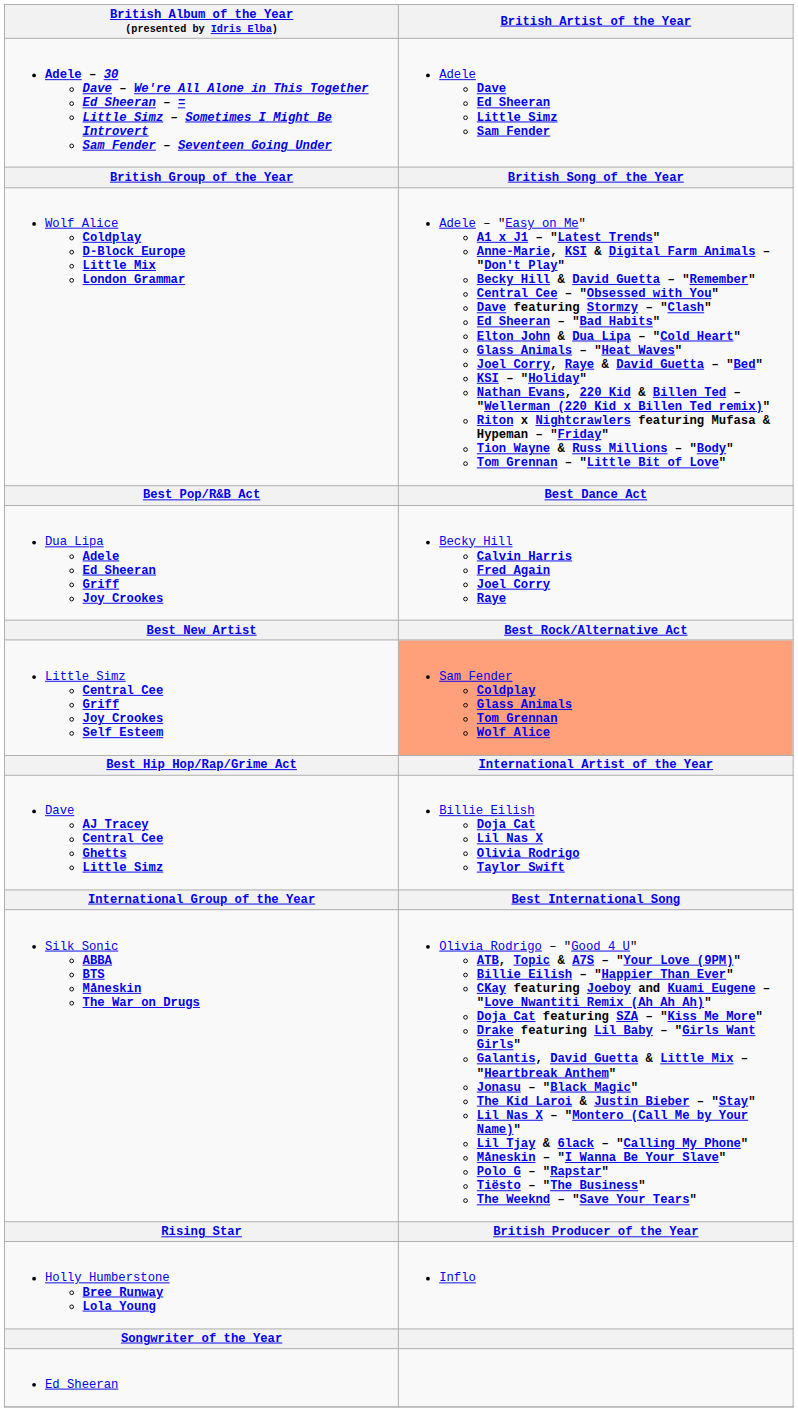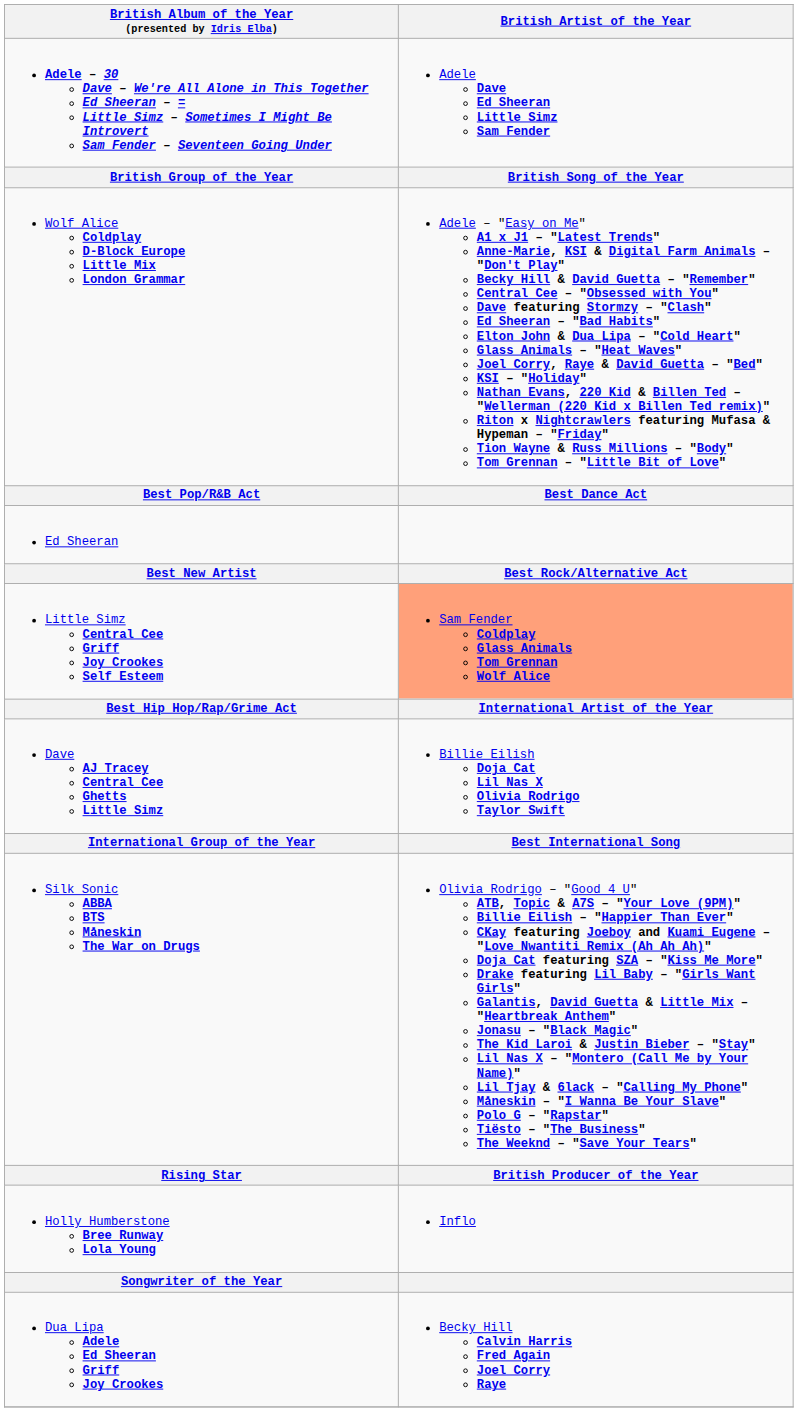 <table class="wikitable" style="width:95%">
 <tr>
 <th width="50%"><a href='#'>British Album of the Year</a><br><small>(presented by <a href='#'>Idris Elba</a>)</small></th>
 <th width="50%"><a href='#'>British Artist of the Year</a><br></th>
 </tr>
 <tr>
 <td valign="top"><br><ul><li><strong><a href='#'>Adele</a> – <em><a href='#'>30</a><strong><em><ul><li><a href='#'>Dave</a> – </em><a href='#'>We're All Alone in This Together</a><em></li><li><a href='#'>Ed Sheeran</a> – </em><a href='#'>=</a><em></li><li><a href='#'>Little Simz</a> – </em><a href='#'>Sometimes I Might Be Introvert</a><em></li><li><a href='#'>Sam Fender</a> – </em><a href='#'>Seventeen Going Under</a><em></li></ul></li></ul></td>
 <td valign="top"><br><ul><li></strong><a href='#'>Adele</a><strong><ul><li><a href='#'>Dave</a></li><li><a href='#'>Ed Sheeran</a></li><li><a href='#'>Little Simz</a></li><li><a href='#'>Sam Fender</a></li></ul></li></ul></td>
 </tr>
 <tr>
 <th width="50%"><a href='#'>British Group of the Year</a><br></th>
 <th width="50%"><a href='#'>British Song of the Year</a><br></th>
 </tr>
 <tr>
 <td valign="top"><br><ul><li></strong><a href='#'>Wolf Alice</a><strong><ul><li><a href='#'>Coldplay</a></li><li><a href='#'>D-Block Europe</a></li><li><a href='#'>Little Mix</a></li><li><a href='#'>London Grammar</a></li></ul></li></ul></td>
 <td valign="top"><br><ul><li></strong><a href='#'>Adele</a> – "<a href='#'>Easy on Me</a>"<strong><ul><li><a href='#'>A1 x J1</a> – "<a href='#'>Latest Trends</a>"</li><li><a href='#'>Anne-Marie</a>, <a href='#'>KSI</a> & <a href='#'>Digital Farm Animals</a> – "<a href='#'>Don't Play</a>"</li><li><a href='#'>Becky Hill</a> & <a href='#'>David Guetta</a> – "<a href='#'>Remember</a>"</li><li><a href='#'>Central Cee</a> – "<a href='#'>Obsessed with You</a>"</li><li><a href='#'>Dave</a> featuring <a href='#'>Stormzy</a> – "<a href='#'>Clash</a>"</li><li><a href='#'>Ed Sheeran</a> – "<a href='#'>Bad Habits</a>"</li><li><a href='#'>Elton John</a> & <a href='#'>Dua Lipa</a> – "<a href='#'>Cold Heart</a>"</li><li><a href='#'>Glass Animals</a> – "<a href='#'>Heat Waves</a>"</li><li><a href='#'>Joel Corry</a>, <a href='#'>Raye</a> & <a href='#'>David Guetta</a> – "<a href='#'>Bed</a>"</li><li><a href='#'>KSI</a> – "<a href='#'>Holiday</a>"</li><li><a href='#'>Nathan Evans</a>, <a href='#'>220 Kid</a> & <a href='#'>Billen Ted</a> – "<a href='#'>Wellerman (220 Kid x Billen Ted remix)</a>"</li><li><a href='#'>Riton</a> x <a href='#'>Nightcrawlers</a> featuring Mufasa & Hypeman – "<a href='#'>Friday</a>"</li><li><a href='#'>Tion Wayne</a> & <a href='#'>Russ Millions</a> – "<a href='#'>Body</a>"</li><li><a href='#'>Tom Grennan</a> – "<a href='#'>Little Bit of Love</a>"</li></ul></li></ul></td>
 </tr>
 <tr>
 <th width="50%"><a href='#'>Best Pop/R&B Act</a><br></th>
 <th width="50%"><a href='#'>Best Dance Act</a><br></th>
 </tr>
 <tr>
-<td valign="top"><br><ul><li></strong><a href='#'>Dua Lipa</a><strong><ul><li><a href='#'>Adele</a></li><li><a href='#'>Ed Sheeran</a></li><li><a href='#'>Griff</a></li><li><a href='#'>Joy Crookes</a></li></ul></li></ul></td>
-<td valign="top"><br><ul><li></strong><a href='#'>Becky Hill</a><strong><ul><li><a href='#'>Calvin Harris</a></li><li><a href='#'>Fred Again</a></li><li><a href='#'>Joel Corry</a></li><li><a href='#'>Raye</a></li></ul></li></ul></td>
+<td valign="top"><br><ul><li></strong><a href='#'>Ed Sheeran</a><strong></li></ul></td>
+<td valign="top"></td>
 </tr>
 <tr>
 <th width="50%"><a href='#'>Best New Artist</a><br></th>
 <th width="50%"><a href='#'>Best Rock/Alternative Act</a><br></th>
 </tr>
 <tr>
 <td valign="top"><br><ul><li></strong><a href='#'>Little Simz</a><strong><ul><li><a href='#'>Central Cee</a></li><li><a href='#'>Griff</a></li><li><a href='#'>Joy Crookes</a></li><li><a href='#'>Self Esteem</a></li></ul></li></ul></td>
 <td valign="top" style="background: lightsalmon;"><br><ul><li></strong><a href='#'>Sam Fender</a><strong><ul><li><a href='#'>Coldplay</a></li><li><a href='#'>Glass Animals</a></li><li><a href='#'>Tom Grennan</a></li><li><a href='#'>Wolf Alice</a></li></ul></li></ul></td>
 </tr>
 <tr>
 <th width="50%"><a href='#'>Best Hip Hop/Rap/Grime Act</a><br></th>
 <th width="50%"><a href='#'>International Artist of the Year</a><br></th>
 </tr>
 <tr>
 <td valign="top"><br><ul><li></strong><a href='#'>Dave</a><strong><ul><li><a href='#'>AJ Tracey</a></li><li><a href='#'>Central Cee</a></li><li><a href='#'>Ghetts</a></li><li><a href='#'>Little Simz</a></li></ul></li></ul></td>
 <td valign="top"><br><ul><li></strong><a href='#'>Billie Eilish</a><strong><ul><li><a href='#'>Doja Cat</a></li><li><a href='#'>Lil Nas X</a></li><li><a href='#'>Olivia Rodrigo</a></li><li><a href='#'>Taylor Swift</a></li></ul></li></ul></td>
 </tr>
 <tr>
 <th width="50%"><a href='#'>International Group of the Year</a><br></th>
 <th width="50%"><a href='#'>Best International Song</a><br></th>
 </tr>
 <tr>
 <td valign="top"><br><ul><li></strong><a href='#'>Silk Sonic</a><strong><ul><li><a href='#'>ABBA</a></li><li><a href='#'>BTS</a></li><li><a href='#'>Måneskin</a></li><li><a href='#'>The War on Drugs</a></li></ul></li></ul></td>
 <td valign="top"><br><ul><li></strong><a href='#'>Olivia Rodrigo</a> – "<a href='#'>Good 4 U</a>"<strong><ul><li><a href='#'>ATB</a>, <a href='#'>Topic</a> & <a href='#'>A7S</a> – "<a href='#'>Your Love (9PM)</a>"</li><li><a href='#'>Billie Eilish</a> – "<a href='#'>Happier Than Ever</a>"</li><li><a href='#'>CKay</a> featuring <a href='#'>Joeboy</a> and <a href='#'>Kuami Eugene</a> – "<a href='#'>Love Nwantiti Remix (Ah Ah Ah)</a>"</li><li><a href='#'>Doja Cat</a> featuring <a href='#'>SZA</a> – "<a href='#'>Kiss Me More</a>"</li><li><a href='#'>Drake</a> featuring <a href='#'>Lil Baby</a> – "<a href='#'>Girls Want Girls</a>"</li><li><a href='#'>Galantis</a>, <a href='#'>David Guetta</a> & <a href='#'>Little Mix</a> – "<a href='#'>Heartbreak Anthem</a>"</li><li><a href='#'>Jonasu</a> – "<a href='#'>Black Magic</a>"</li><li><a href='#'>The Kid Laroi</a> & <a href='#'>Justin Bieber</a> – "<a href='#'>Stay</a>"</li><li><a href='#'>Lil Nas X</a> – "<a href='#'>Montero (Call Me by Your Name)</a>"</li><li><a href='#'>Lil Tjay</a> & <a href='#'>6lack</a> – "<a href='#'>Calling My Phone</a>"</li><li><a href='#'>Måneskin</a> – "<a href='#'>I Wanna Be Your Slave</a>"</li><li><a href='#'>Polo G</a> – "<a href='#'>Rapstar</a>"</li><li><a href='#'>Tiësto</a> – "<a href='#'>The Business</a>"</li><li><a href='#'>The Weeknd</a> – "<a href='#'>Save Your Tears</a>"</li></ul></li></ul></td>
 </tr>
 <tr>
 <th width="50%"><a href='#'>Rising Star</a><br></th>
 <th width="50%"><a href='#'>British Producer of the Year</a></th>
 </tr>
 <tr>
 <td valign="top"><br><ul><li></strong><a href='#'>Holly Humberstone</a><strong><ul><li><a href='#'>Bree Runway</a></li><li><a href='#'>Lola Young</a></li></ul></li></ul></td>
 <td valign="top"><br><ul><li></strong><a href='#'>Inflo</a><strong></li></ul></td>
 </tr>
 <tr>
 <th width="50%"><a href='#'>Songwriter of the Year</a><br></th>
 <th width="50%"></th>
 </tr>
 <tr>
-<td valign="top"><br><ul><li></strong><a href='#'>Ed Sheeran</a><strong></li></ul></td>
-<td valign="top"></td>
+<td valign="top"><br><ul><li></strong><a href='#'>Dua Lipa</a><strong><ul><li><a href='#'>Adele</a></li><li><a href='#'>Ed Sheeran</a></li><li><a href='#'>Griff</a></li><li><a href='#'>Joy Crookes</a></li></ul></li></ul></td>
+<td valign="top"><br><ul><li></strong><a href='#'>Becky Hill</a><strong><ul><li><a href='#'>Calvin Harris</a></li><li><a href='#'>Fred Again</a></li><li><a href='#'>Joel Corry</a></li><li><a href='#'>Raye</a></li></ul></li></ul></td>
 </tr>
 <tr>
 </tr>
 </table>
